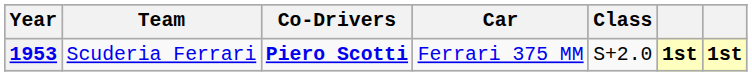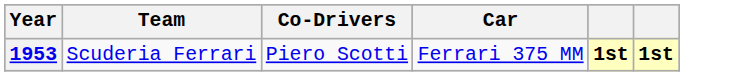 <table class="wikitable" style="text-align:center; font-size:90%">
 <tr>
 <th>Year</th>
 <th>Team</th>
 <th>Co-Drivers</th>
 <th>Car</th>
-<th>Class</th>
 <th></th>
 <th></th>
 </tr>
 <tr>
 <th><a href='#'>1953</a></th>
 <td align="left"nowrap> <a href='#'>Scuderia Ferrari</a></td>
-<td align="left"nowrap><strong> <a href='#'>Piero Scotti</a></strong></td>
+<td align="left"nowrap> <a href='#'>Piero Scotti</a></td>
 <td align="left"nowrap><a href='#'>Ferrari 375 MM</a></td>
-<td>S+2.0</td>
 <td style="background:#ffffbf;"><strong>1st</strong></td>
 <td style="background:#ffffbf;"><strong>1st</strong></td>
 </tr>
 </table>
